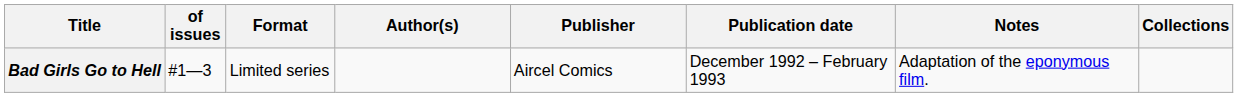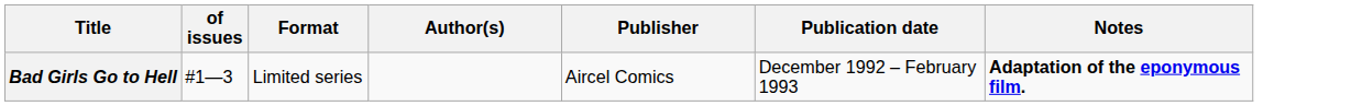 <table class="wikitable">
 <tr>
 <th>Title</th>
 <th style="width:40pt"> of issues</th>
 <th style="width:75pt">Format</th>
 <th style="width:125pt">Author(s)</th>
 <th style="width:125pt">Publisher</th>
 <th style="width:150pt">Publication date</th>
 <th style="width:175pt">Notes</th>
-<th>Collections</th>
 </tr>
 <tr>
 <th><em>Bad Girls Go to Hell</em></th>
 <td>#1—3</td>
 <td>Limited series</td>
 <td></td>
 <td>Aircel Comics</td>
 <td>December 1992 – February 1993</td>
-<td>Adaptation of the <a href='#'>eponymous film</a>.</td>
-<td></td>
+<td><strong>Adaptation of the <a href='#'>eponymous film</a>.</strong></td>
 </tr>
 </table>
